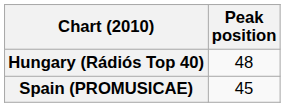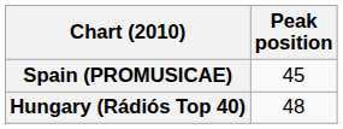 <table class="wikitable sortable plainrowheaders" style="text-align:center">
 <tr>
 <th>Chart (2010)</th>
 <th>Peak<br>position</th>
 </tr>
 <tr>
+<th scope="row">Spain (PROMUSICAE)</th>
+<td align="center">45</td>
+</tr>
+<tr>
 <th scope="row">Hungary (Rádiós Top 40)</th>
 <td align="center">48</td>
 </tr>
-<tr>
-<th scope="row">Spain (PROMUSICAE)</th>
-<td align="center">45</td>
-</tr>
 </table>
